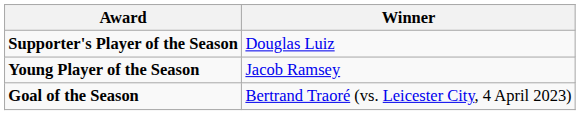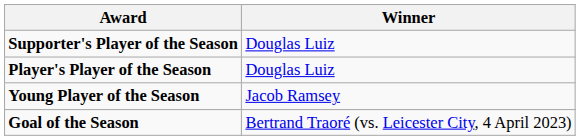 <table class="wikitable" style="text-align:left">
 <tr>
 <th>Award</th>
 <th>Winner</th>
 </tr>
 <tr>
 <td><strong>Supporter's Player of the Season</strong></td>
+<td> <a href='#'>Douglas Luiz</a></td>
+</tr>
+<tr>
+<td><strong>Player's Player of the Season</strong></td>
 <td> <a href='#'>Douglas Luiz</a></td>
 </tr>
 <tr>
 <td><strong>Young Player of the Season</strong></td>
 <td> <a href='#'>Jacob Ramsey</a></td>
 </tr>
 <tr>
 <td><strong>Goal of the Season</strong></td>
 <td> <a href='#'>Bertrand Traoré</a> (vs. <a href='#'>Leicester City</a>, 4 April 2023)</td>
 </tr>
 </table>
